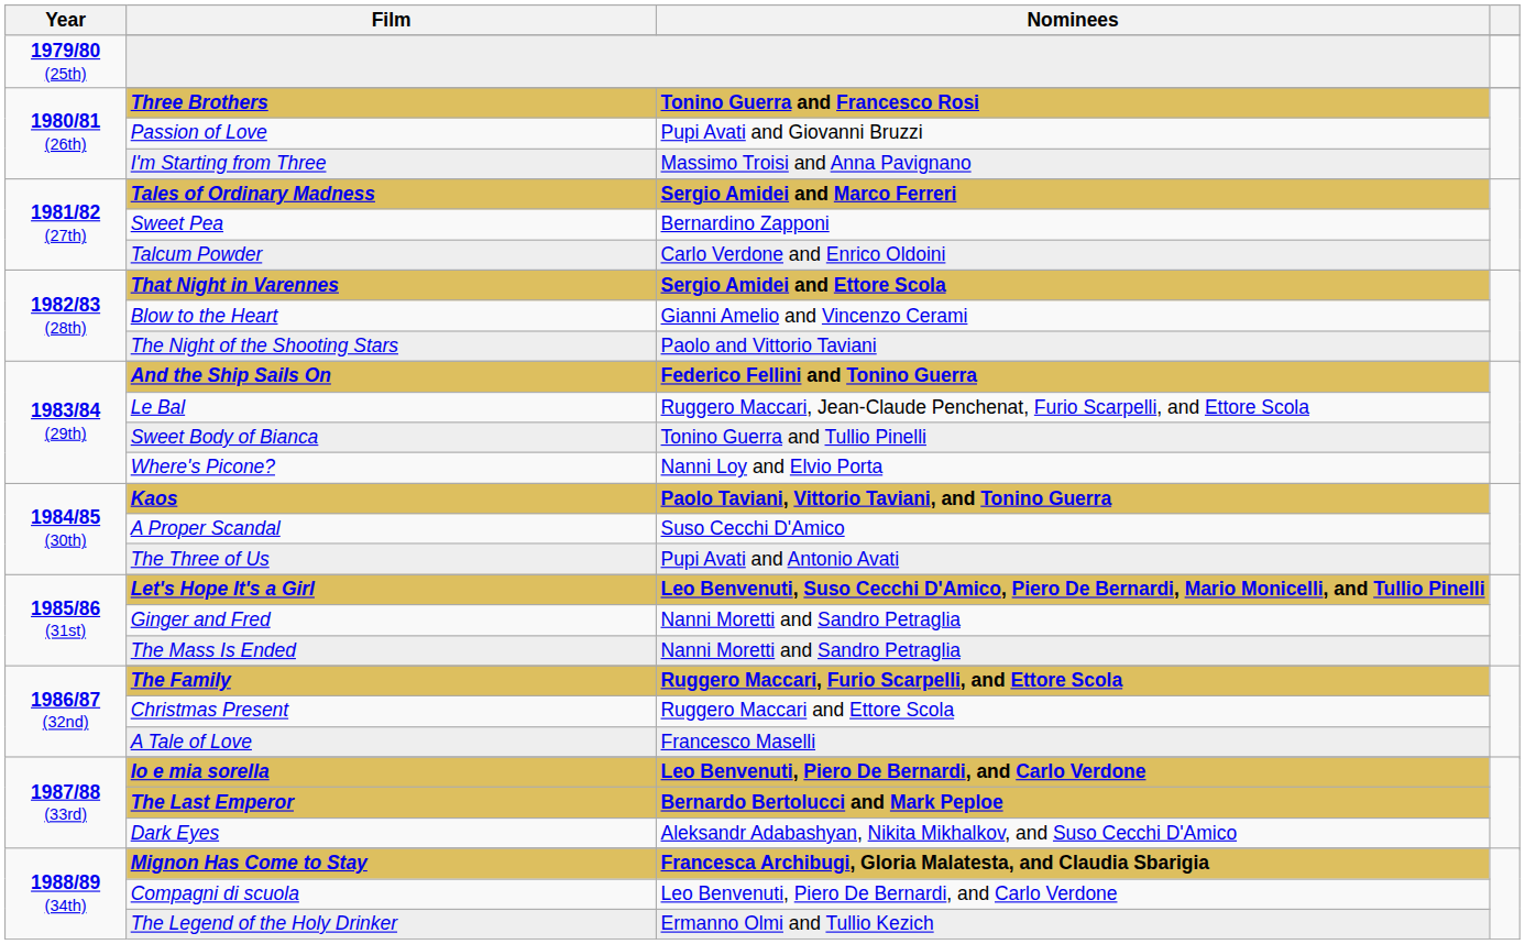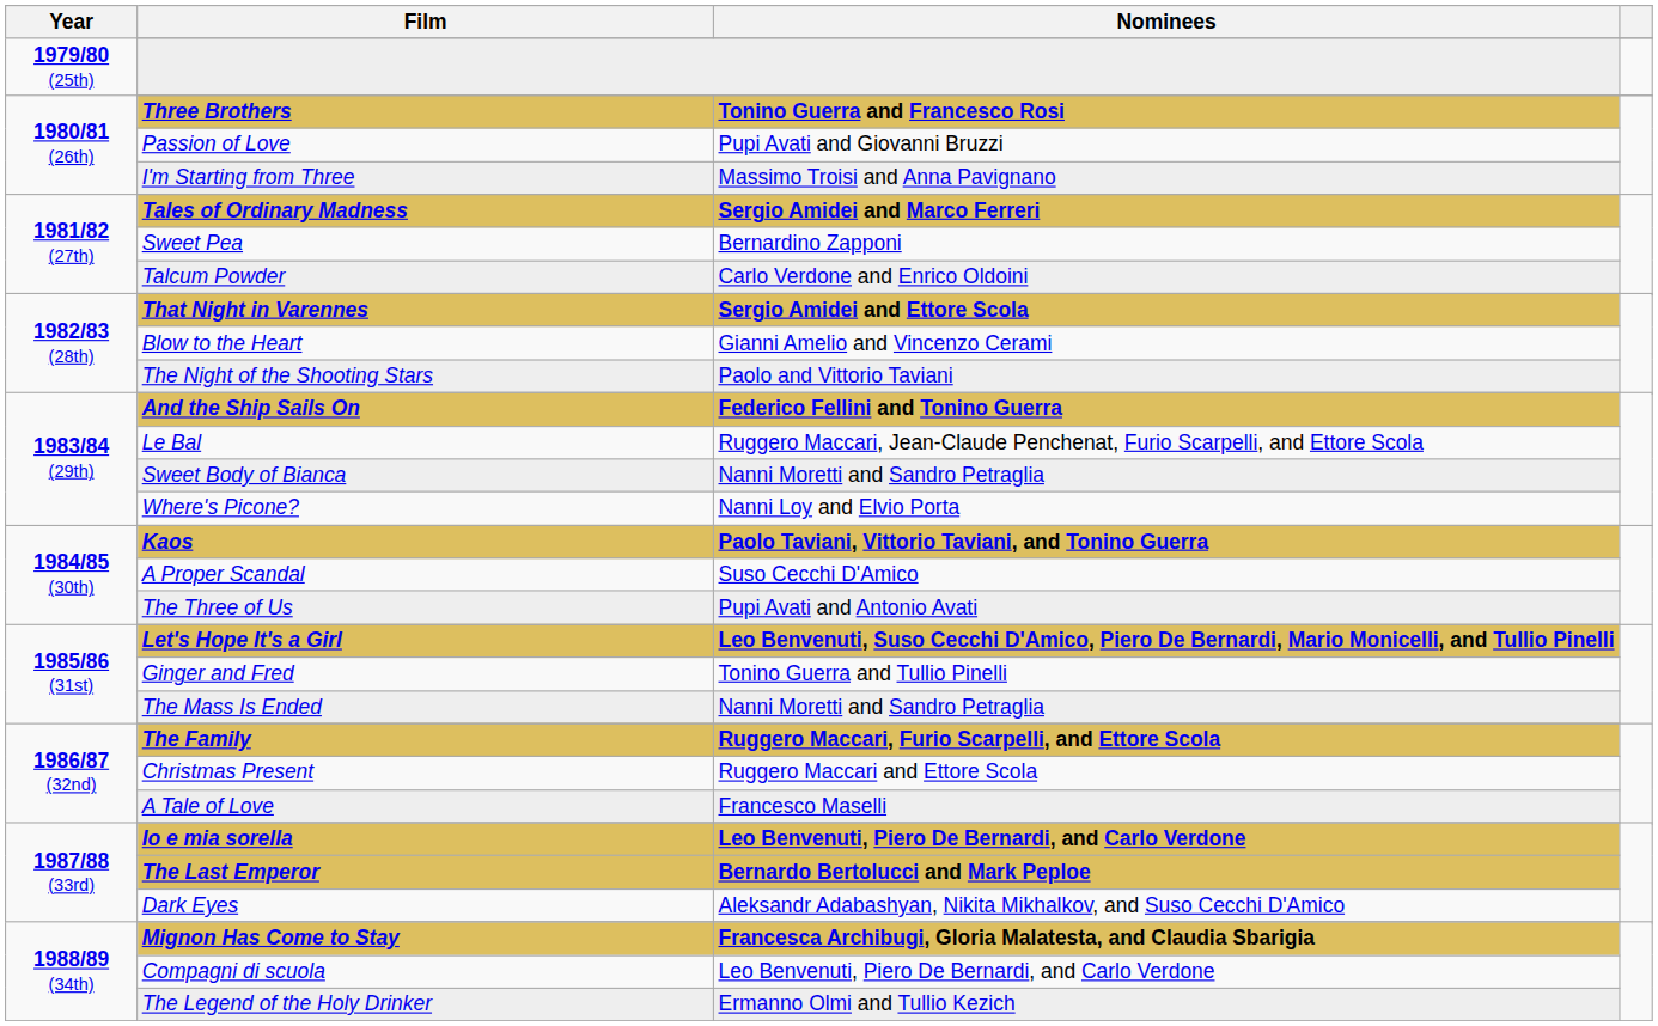 <table class="wikitable" style="width:100%">
 <tr bgcolor="#bebebe">
 <th width="8%">Year</th>
 <th width="35%">Film</th>
 <th width="55%">Nominees</th>
 <th width="2%" class="unstable"></th>
 </tr>
 <tr>
 <td rowspan=2 style="text-align:center"><strong><a href='#'>1979/80</a></strong><br><small><a href='#'>(25th)</a></small></td>
 </tr>
 <tr>
 <td colspan=2 style="background:#eee;"></td>
 <td style="text-align:center"></td>
 </tr>
 <tr>
 <td rowspan=4 style="text-align:center"><strong><a href='#'>1980/81</a></strong><br><small><a href='#'>(26th)</a></small></td>
 </tr>
 <tr>
 <td style="background:#DDBF5F"><strong><em><a href='#'>Three Brothers</a></em></strong></td>
 <td style="background:#DDBF5F"><strong><a href='#'>Tonino Guerra</a> and <a href='#'>Francesco Rosi</a></strong></td>
 <td rowspan=4 style="text-align:center"></td>
 </tr>
 <tr>
 <td><em><a href='#'>Passion of Love</a></em></td>
 <td><a href='#'>Pupi Avati</a> and Giovanni Bruzzi</td>
 </tr>
 <tr style="background:#eee;">
 <td><em><a href='#'>I'm Starting from Three</a></em></td>
 <td><a href='#'>Massimo Troisi</a> and <a href='#'>Anna Pavignano</a></td>
 </tr>
 <tr>
 <td rowspan=4 style="text-align:center"><strong><a href='#'>1981/82</a></strong><br><small><a href='#'>(27th)</a></small></td>
 </tr>
 <tr>
 <td style="background:#DDBF5F"><strong><em><a href='#'>Tales of Ordinary Madness</a></em></strong></td>
 <td style="background:#DDBF5F"><strong><a href='#'>Sergio Amidei</a> and <a href='#'>Marco Ferreri</a></strong></td>
 <td rowspan=4 style="text-align:center"></td>
 </tr>
 <tr>
 <td><em><a href='#'>Sweet Pea</a></em></td>
 <td><a href='#'>Bernardino Zapponi</a></td>
 </tr>
 <tr style="background:#eee;">
 <td><em><a href='#'>Talcum Powder</a></em></td>
 <td><a href='#'>Carlo Verdone</a> and <a href='#'>Enrico Oldoini</a></td>
 </tr>
 <tr>
 <td rowspan=4 style="text-align:center"><strong><a href='#'>1982/83</a></strong><br><small><a href='#'>(28th)</a></small></td>
 </tr>
 <tr>
 <td style="background:#DDBF5F"><strong><em><a href='#'>That Night in Varennes</a></em></strong></td>
 <td style="background:#DDBF5F"><strong><a href='#'>Sergio Amidei</a> and <a href='#'>Ettore Scola</a></strong></td>
 <td rowspan=4 style="text-align:center"></td>
 </tr>
 <tr>
 <td><em><a href='#'>Blow to the Heart</a></em></td>
 <td><a href='#'>Gianni Amelio</a> and <a href='#'>Vincenzo Cerami</a></td>
 </tr>
 <tr style="background:#eee;">
 <td><em><a href='#'>The Night of the Shooting Stars</a></em></td>
 <td><a href='#'>Paolo and Vittorio Taviani</a></td>
 </tr>
 <tr>
 <td rowspan=5 style="text-align:center"><strong><a href='#'>1983/84</a></strong><br><small><a href='#'>(29th)</a></small></td>
 </tr>
 <tr>
 <td style="background:#DDBF5F"><strong><em><a href='#'>And the Ship Sails On</a></em></strong></td>
 <td style="background:#DDBF5F"><strong><a href='#'>Federico Fellini</a> and <a href='#'>Tonino Guerra</a></strong></td>
 <td rowspan=5 style="text-align:center"></td>
 </tr>
 <tr>
 <td><em><a href='#'>Le Bal</a></em></td>
 <td><a href='#'>Ruggero Maccari</a>, Jean-Claude Penchenat, <a href='#'>Furio Scarpelli</a>, and <a href='#'>Ettore Scola</a></td>
 </tr>
 <tr style="background:#eee;">
 <td><em><a href='#'>Sweet Body of Bianca</a></em></td>
-<td><a href='#'>Tonino Guerra</a> and <a href='#'>Tullio Pinelli</a></td>
+<td><a href='#'>Nanni Moretti</a> and <a href='#'>Sandro Petraglia</a></td>
 </tr>
 <tr>
 <td><em><a href='#'>Where's Picone?</a></em></td>
 <td><a href='#'>Nanni Loy</a> and <a href='#'>Elvio Porta</a></td>
 </tr>
 <tr>
 <td rowspan=4 style="text-align:center"><strong><a href='#'>1984/85</a></strong><br><small><a href='#'>(30th)</a></small></td>
 </tr>
 <tr>
 <td style="background:#DDBF5F"><strong><em><a href='#'>Kaos</a></em></strong></td>
 <td style="background:#DDBF5F"><strong><a href='#'>Paolo Taviani</a>, <a href='#'>Vittorio Taviani</a>, and <a href='#'>Tonino Guerra</a></strong></td>
 <td rowspan=4 style="text-align:center"></td>
 </tr>
 <tr>
 <td><em><a href='#'>A Proper Scandal</a></em></td>
 <td><a href='#'>Suso Cecchi D'Amico</a></td>
 </tr>
 <tr style="background:#eee;">
 <td><em><a href='#'>The Three of Us</a></em></td>
 <td><a href='#'>Pupi Avati</a> and <a href='#'>Antonio Avati</a></td>
 </tr>
 <tr>
 <td rowspan=4 style="text-align:center"><strong><a href='#'>1985/86</a></strong><br><small><a href='#'>(31st)</a></small></td>
 </tr>
 <tr>
 <td style="background:#DDBF5F"><strong><em><a href='#'>Let's Hope It's a Girl</a></em></strong></td>
 <td style="background:#DDBF5F"><strong><a href='#'>Leo Benvenuti</a>, <a href='#'>Suso Cecchi D'Amico</a>, <a href='#'>Piero De Bernardi</a>, <a href='#'>Mario Monicelli</a>, and <a href='#'>Tullio Pinelli</a></strong></td>
 <td rowspan=4 style="text-align:center"></td>
 </tr>
 <tr>
 <td><em><a href='#'>Ginger and Fred</a></em></td>
-<td><a href='#'>Nanni Moretti</a> and <a href='#'>Sandro Petraglia</a></td>
+<td><a href='#'>Tonino Guerra</a> and <a href='#'>Tullio Pinelli</a></td>
 </tr>
 <tr style="background:#eee;">
 <td><em><a href='#'>The Mass Is Ended</a></em></td>
 <td><a href='#'>Nanni Moretti</a> and <a href='#'>Sandro Petraglia</a></td>
 </tr>
 <tr>
 <td rowspan=4 style="text-align:center"><strong><a href='#'>1986/87</a></strong><br><small><a href='#'>(32nd)</a></small></td>
 </tr>
 <tr>
 <td style="background:#DDBF5F"><strong><em><a href='#'>The Family</a></em></strong></td>
 <td style="background:#DDBF5F"><strong><a href='#'>Ruggero Maccari</a>, <a href='#'>Furio Scarpelli</a>, and <a href='#'>Ettore Scola</a></strong></td>
 <td rowspan=4 style="text-align:center"></td>
 </tr>
 <tr>
 <td><em><a href='#'>Christmas Present</a></em></td>
 <td><a href='#'>Ruggero Maccari</a> and <a href='#'>Ettore Scola</a></td>
 </tr>
 <tr style="background:#eee;">
 <td><em><a href='#'>A Tale of Love</a></em></td>
 <td><a href='#'>Francesco Maselli</a></td>
 </tr>
 <tr>
 <td rowspan=4 style="text-align:center"><strong><a href='#'>1987/88</a></strong><br><small><a href='#'>(33rd)</a></small></td>
 </tr>
 <tr>
 <td style="background:#DDBF5F"><strong><em><a href='#'>Io e mia sorella</a></em></strong></td>
 <td style="background:#DDBF5F"><strong><a href='#'>Leo Benvenuti</a>, <a href='#'>Piero De Bernardi</a>, and <a href='#'>Carlo Verdone</a></strong></td>
 <td rowspan=4 style="text-align:center"></td>
 </tr>
 <tr>
 <td style="background:#DDBF5F"><strong><em><a href='#'>The Last Emperor</a></em></strong></td>
 <td style="background:#DDBF5F"><strong><a href='#'>Bernardo Bertolucci</a> and <a href='#'>Mark Peploe</a></strong></td>
 </tr>
 <tr>
 <td><em><a href='#'>Dark Eyes</a></em></td>
 <td><a href='#'>Aleksandr Adabashyan</a>, <a href='#'>Nikita Mikhalkov</a>, and <a href='#'>Suso Cecchi D'Amico</a></td>
 </tr>
 <tr>
 <td rowspan=4 style="text-align:center"><strong><a href='#'>1988/89</a></strong><br><small><a href='#'>(34th)</a></small></td>
 </tr>
 <tr>
 <td style="background:#DDBF5F"><strong><em><a href='#'>Mignon Has Come to Stay</a></em></strong></td>
 <td style="background:#DDBF5F"><strong><a href='#'>Francesca Archibugi</a>, Gloria Malatesta, and Claudia Sbarigia</strong></td>
 <td rowspan=4 style="text-align:center"></td>
 </tr>
 <tr>
 <td><em><a href='#'>Compagni di scuola</a></em></td>
 <td><a href='#'>Leo Benvenuti</a>, <a href='#'>Piero De Bernardi</a>, and <a href='#'>Carlo Verdone</a></td>
 </tr>
 <tr style="background:#eee;">
 <td><em><a href='#'>The Legend of the Holy Drinker</a></em></td>
 <td><a href='#'>Ermanno Olmi</a> and <a href='#'>Tullio Kezich</a></td>
 </tr>
 </table>
